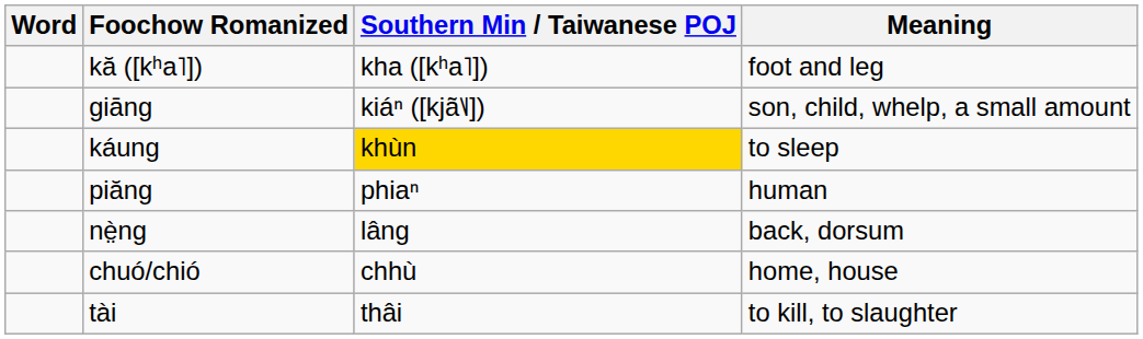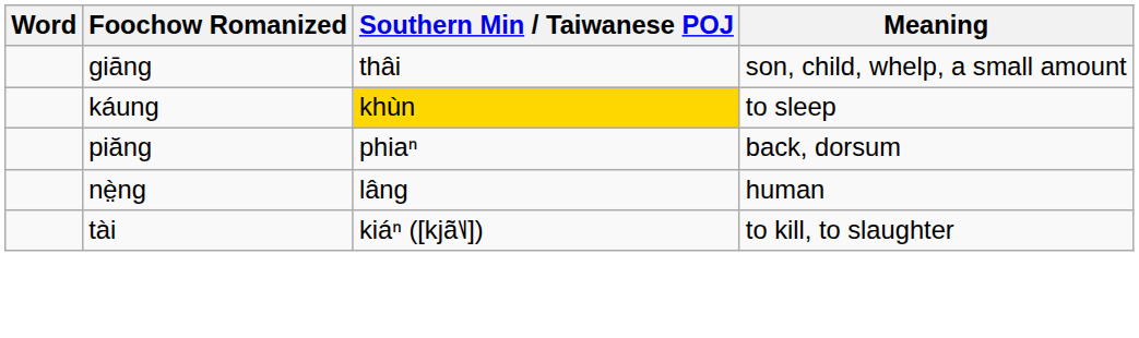 <table class="wikitable">
 <tr>
 <th bgcolor="#ABCDEF">Word</th>
 <th bgcolor="#ABCDEF">Foochow Romanized</th>
 <th bgcolor="#ABCDEF"><a href='#'>Southern Min</a> / Taiwanese <a href='#'>POJ</a></th>
 <th bgcolor="#ABCDEF">Meaning</th>
 </tr>
 <tr>
 <td></td>
-<td>kă ([kʰa˥])</td>
-<td>kha ([kʰa˥])</td>
-<td>foot and leg</td>
-</tr>
-<tr>
-<td></td>
 <td>giāng </td>
-<td>kiáⁿ ([kjã˥˩])</td>
+<td>thâi </td>
 <td>son, child, whelp, a small amount</td>
 </tr>
 <tr>
 <td></td>
 <td>káung </td>
 <td style="background: gold;">khùn </td>
 <td>to sleep</td>
 </tr>
 <tr>
 <td></td>
 <td>piăng </td>
 <td>phiaⁿ </td>
-<td>human</td>
+<td>back, dorsum</td>
 </tr>
 <tr>
 <td></td>
 <td>nè̤ng </td>
 <td>lâng </td>
-<td>back, dorsum</td>
-</tr>
-<tr>
-<td></td>
-<td>chuó/chió </td>
-<td>chhù </td>
-<td>home, house</td>
+<td>human</td>
 </tr>
 <tr>
 <td></td>
 <td>tài </td>
-<td>thâi </td>
+<td>kiáⁿ ([kjã˥˩])</td>
 <td>to kill, to slaughter</td>
 </tr>
 </table>
